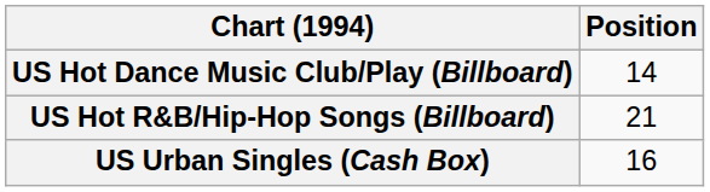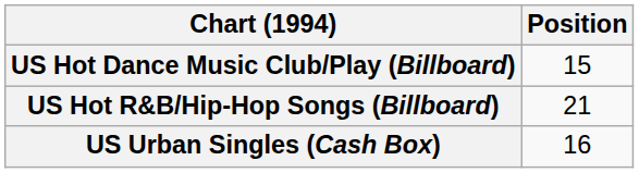 <table class="wikitable sortable plainrowheaders" style="text-align:center">
 <tr>
 <th>Chart (1994)</th>
 <th>Position</th>
 </tr>
 <tr>
 <th scope="row">US Hot Dance Music Club/Play (<em>Billboard</em>)</th>
-<td>14</td>
+<td>15</td>
 </tr>
 <tr>
 <th scope="row">US Hot R&B/Hip-Hop Songs (<em>Billboard</em>)</th>
 <td>21</td>
 </tr>
 <tr>
 <th scope="row">US Urban Singles (<em>Cash Box</em>)</th>
 <td>16</td>
 </tr>
 </table>
